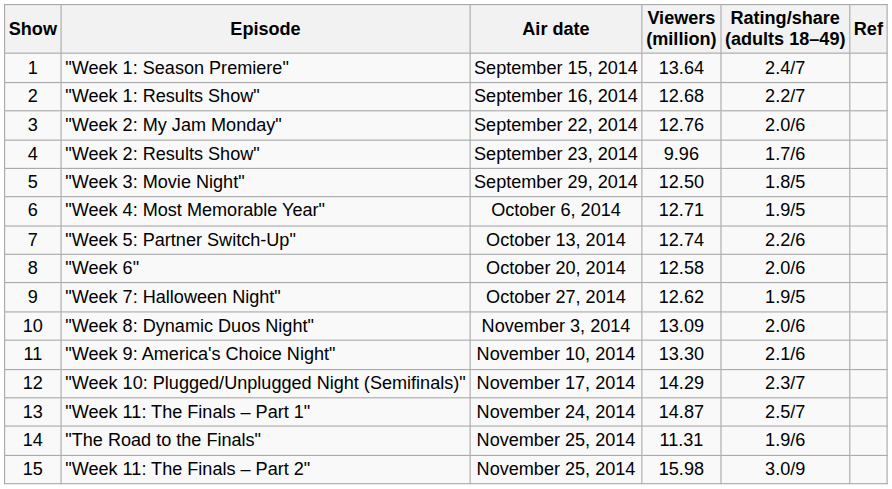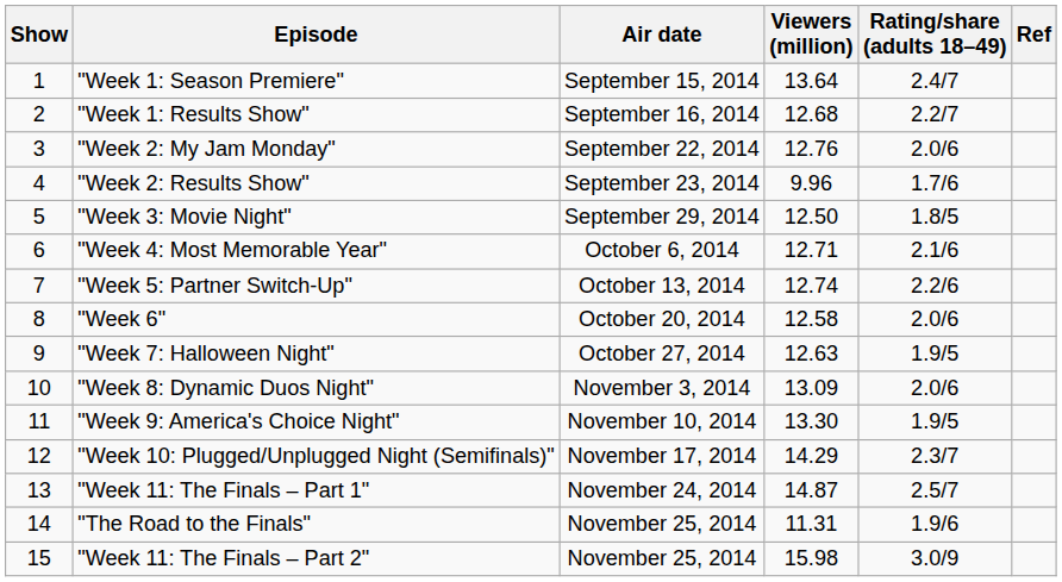 <table class="wikitable" style="white-space:nowrap;">
 <tr>
 <th>Show</th>
 <th>Episode</th>
 <th>Air date</th>
 <th>Viewers<br>(million)</th>
 <th>Rating/share<br>(adults 18–49)</th>
 <th>Ref</th>
 </tr>
 <tr>
 <td style="text-align:center;">1</td>
 <td>"Week 1: Season Premiere"</td>
 <td style="text-align:center;">September 15, 2014</td>
 <td style="text-align:center;">13.64</td>
 <td style="text-align:center;">2.4/7</td>
 <td style="text-align:center;"></td>
 </tr>
 <tr>
 <td style="text-align:center;">2</td>
 <td>"Week 1: Results Show"</td>
 <td style="text-align:center;">September 16, 2014</td>
 <td style="text-align:center;">12.68</td>
 <td style="text-align:center;">2.2/7</td>
 <td style="text-align:center;"></td>
 </tr>
 <tr>
 <td style="text-align:center;">3</td>
 <td>"Week 2: My Jam Monday"</td>
 <td style="text-align:center;">September 22, 2014</td>
 <td style="text-align:center;">12.76</td>
 <td style="text-align:center;">2.0/6</td>
 <td style="text-align:center;"></td>
 </tr>
 <tr>
 <td style="text-align:center;">4</td>
 <td>"Week 2: Results Show"</td>
 <td style="text-align:center;">September 23, 2014</td>
 <td style="text-align:center;">9.96</td>
 <td style="text-align:center;">1.7/6</td>
 <td style="text-align:center;"></td>
 </tr>
 <tr>
 <td style="text-align:center;">5</td>
 <td>"Week 3: Movie Night"</td>
 <td style="text-align:center;">September 29, 2014</td>
 <td style="text-align:center;">12.50</td>
 <td style="text-align:center;">1.8/5</td>
 <td style="text-align:center;"></td>
 </tr>
 <tr>
 <td style="text-align:center;">6</td>
 <td>"Week 4: Most Memorable Year"</td>
 <td style="text-align:center;">October 6, 2014</td>
 <td style="text-align:center;">12.71</td>
-<td style="text-align:center;">1.9/5</td>
+<td style="text-align:center;">2.1/6</td>
 <td style="text-align:center;"></td>
 </tr>
 <tr>
 <td style="text-align:center;">7</td>
 <td>"Week 5: Partner Switch-Up"</td>
 <td style="text-align:center;">October 13, 2014</td>
 <td style="text-align:center;">12.74</td>
 <td style="text-align:center;">2.2/6</td>
 <td style="text-align:center;"></td>
 </tr>
 <tr>
 <td style="text-align:center;">8</td>
 <td>"Week 6"</td>
 <td style="text-align:center;">October 20, 2014</td>
 <td style="text-align:center;">12.58</td>
 <td style="text-align:center;">2.0/6</td>
 <td style="text-align:center;"></td>
 </tr>
 <tr>
 <td style="text-align:center;">9</td>
 <td>"Week 7: Halloween Night"</td>
 <td style="text-align:center;">October 27, 2014</td>
-<td style="text-align:center;">12.62</td>
+<td style="text-align:center;">12.63</td>
 <td style="text-align:center;">1.9/5</td>
 <td style="text-align:center;"></td>
 </tr>
 <tr>
 <td style="text-align:center;">10</td>
 <td>"Week 8: Dynamic Duos Night"</td>
 <td style="text-align:center;">November 3, 2014</td>
 <td style="text-align:center;">13.09</td>
 <td style="text-align:center;">2.0/6</td>
 <td style="text-align:center;"></td>
 </tr>
 <tr>
 <td style="text-align:center;">11</td>
 <td>"Week 9: America's Choice Night"</td>
 <td style="text-align:center;">November 10, 2014</td>
 <td style="text-align:center;">13.30</td>
-<td style="text-align:center;">2.1/6</td>
+<td style="text-align:center;">1.9/5</td>
 <td style="text-align:center;"></td>
 </tr>
 <tr>
 <td style="text-align:center;">12</td>
 <td>"Week 10: Plugged/Unplugged Night (Semifinals)"</td>
 <td style="text-align:center;">November 17, 2014</td>
 <td style="text-align:center;">14.29</td>
 <td style="text-align:center;">2.3/7</td>
 <td style="text-align:center;"></td>
 </tr>
 <tr>
 <td style="text-align:center;">13</td>
 <td>"Week 11: The Finals – Part 1"</td>
 <td style="text-align:center;">November 24, 2014</td>
 <td style="text-align:center;">14.87</td>
 <td style="text-align:center;">2.5/7</td>
 <td style="text-align:center;"></td>
 </tr>
 <tr>
 <td style="text-align:center;">14</td>
 <td>"The Road to the Finals"</td>
 <td style="text-align:center;">November 25, 2014</td>
 <td style="text-align:center;">11.31</td>
 <td style="text-align:center;">1.9/6</td>
 <td style="text-align:center;"></td>
 </tr>
 <tr>
 <td style="text-align:center;">15</td>
 <td>"Week 11: The Finals – Part 2"</td>
 <td style="text-align:center;">November 25, 2014</td>
 <td style="text-align:center;">15.98</td>
 <td style="text-align:center;">3.0/9</td>
 <td style="text-align:center;"></td>
 </tr>
 </table>
